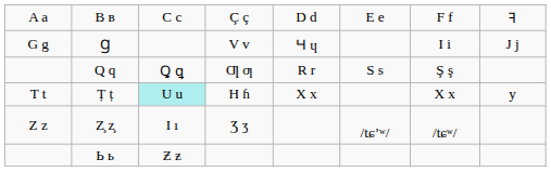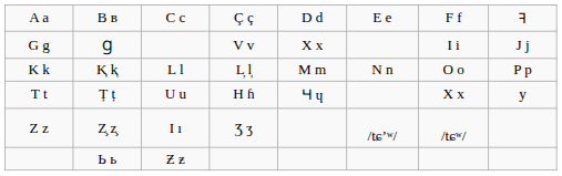 <table class="wikitable" style="text-align:center;">
 <tr>
 <td style="width:5em;">A a<br></td>
 <td style="width:5em;">B ʙ<br></td>
 <td style="width:5em;">C c<br></td>
 <td style="width:5em;">Ç ç<br></td>
 <td style="width:5em;">D d<br></td>
 <td style="width:5em;">E e<br></td>
 <td style="width:5em;">F f<br></td>
 <td style="width:5em;">ꟻ <br></td>
 </tr>
 <tr>
 <td style="width:5em;">G g<br></td>
 <td style="width:5em;">Ɡ <br></td>
 <td style="width:5em;"> <br></td>
 <td style="width:5em;">V v<br></td>
-<td style="width:5em;">Ɥ ɥ<br></td>
+<td style="width:5em;">X x<br></td>
 <td style="width:5em;"> <br></td>
 <td style="width:5em;">I i<br></td>
 <td style="width:5em;">J j<br></td>
 </tr>
 <tr>
-<td style="width:5em;"> <br></td>
-<td style="width:5em;">Q q<br></td>
-<td style="width:5em;">Ꝗ ꝗ<br></td>
-<td style="width:5em;">Ƣ ƣ<br></td>
-<td style="width:5em;">R r<br></td>
-<td style="width:5em;">S s<br></td>
-<td style="width:5em;">Ş ş<br></td>
-<td> <br></td>
+<td style="width:5em;">K k<br></td>
+<td style="width:5em;">Ⱪ ⱪ<br></td>
+<td style="width:5em;">L l<br></td>
+<td style="width:5em;">L̦ l̦<br></td>
+<td style="width:5em;">M m<br></td>
+<td style="width:5em;">N n<br></td>
+<td style="width:5em;">O o<br></td>
+<td style="width:5em;">P p<br></td>
 </tr>
 <tr>
 <td style="width:5em;">T t<br></td>
 <td style="width:5em;">Ț ț<br></td>
-<td style="background: paleturquoise; width:5em;">U u<br></td>
+<td style="width:5em;">U u<br></td>
 <td style="width:5em;">H ɦ<br></td>
-<td style="width:5em;">X x<br></td>
+<td style="width:5em;">Ɥ ɥ<br></td>
 <td style="width:5em;"> <br></td>
 <td style="width:5em;">X x <br></td>
 <td style="width:5em;"> y<br></td>
 </tr>
 <tr>
 <td style="width:5em;">Z z<br></td>
 <td style="width:5em;">Z̧ z̧<br></td>
 <td style="width:5em;">I ı<br></td>
 <td style="width:5em;">Ʒ ʒ<br></td>
 <td style="width:5em;"> <br></td>
 <td style="width:5em;"> <br>/tɕʼʷ/</td>
 <td style="width:5em;"> <br>/tɕʷ/</td>
 <td style="width:5em;"> <br></td>
 </tr>
 <tr>
 <td style="width:5em;"> <br></td>
 <td style="width:5em;">Ь ь<br></td>
 <td style="width:5em;">Ƶ ƶ<br></td>
 <td></td>
 <td></td>
 <td></td>
 <td></td>
 <td></td>
 </tr>
 </table>
